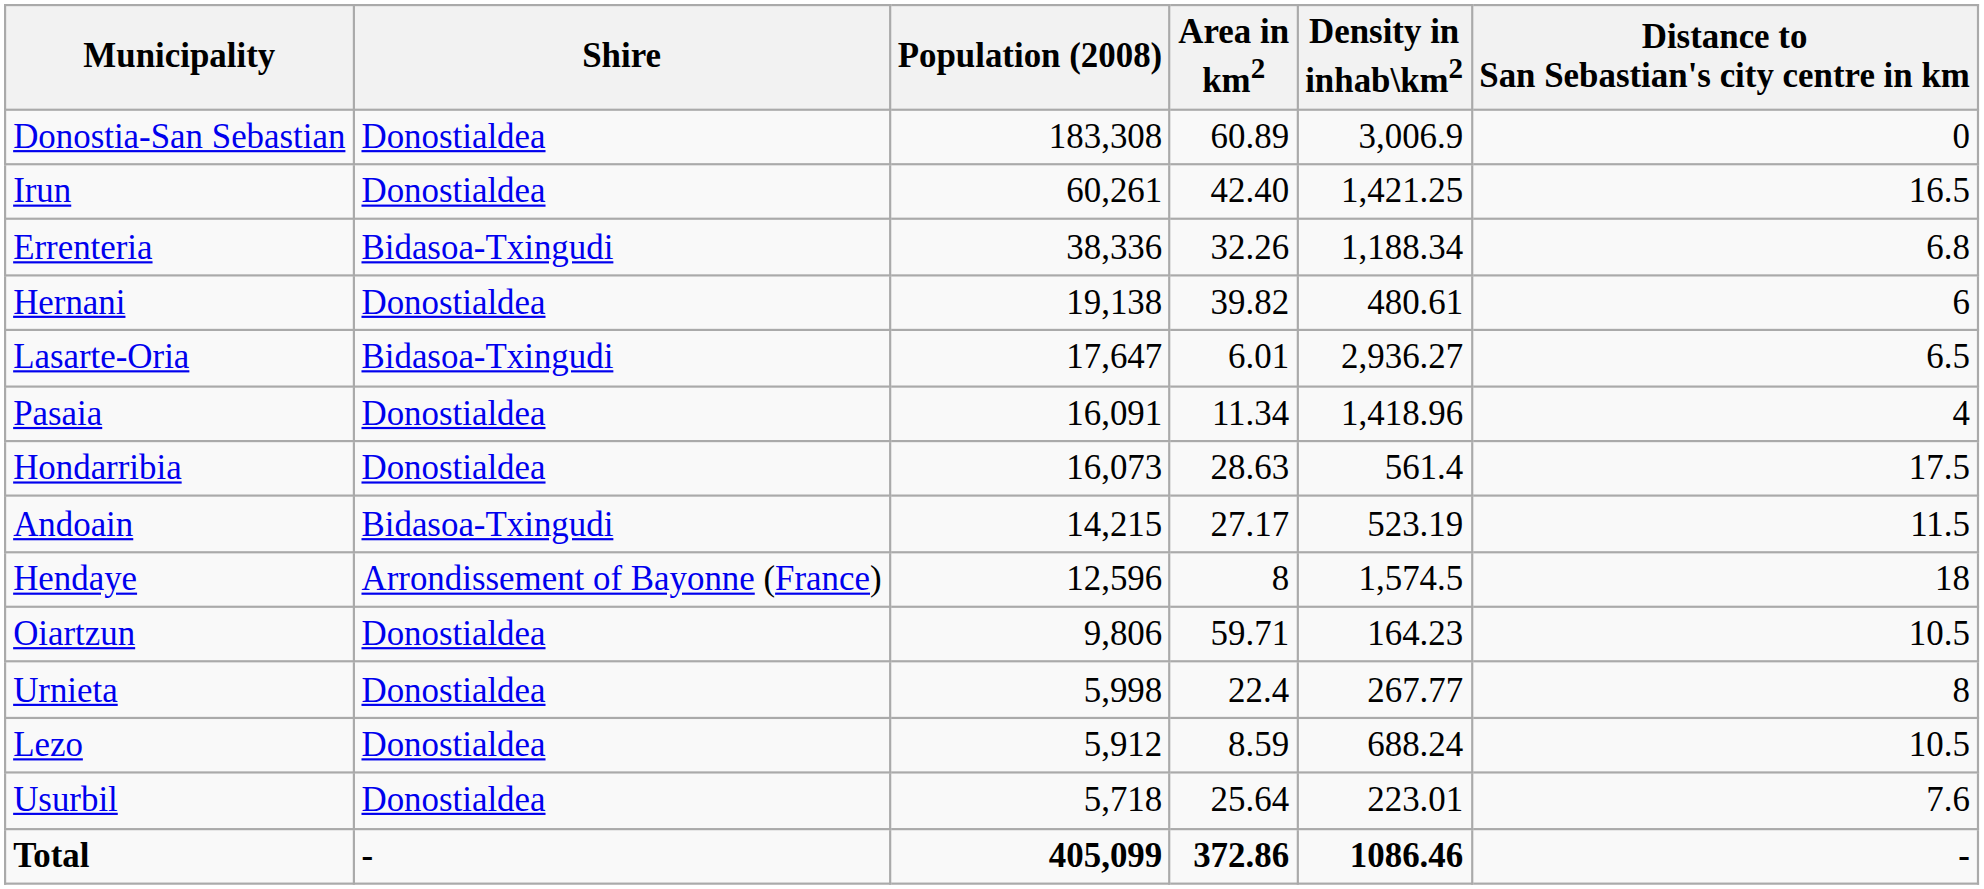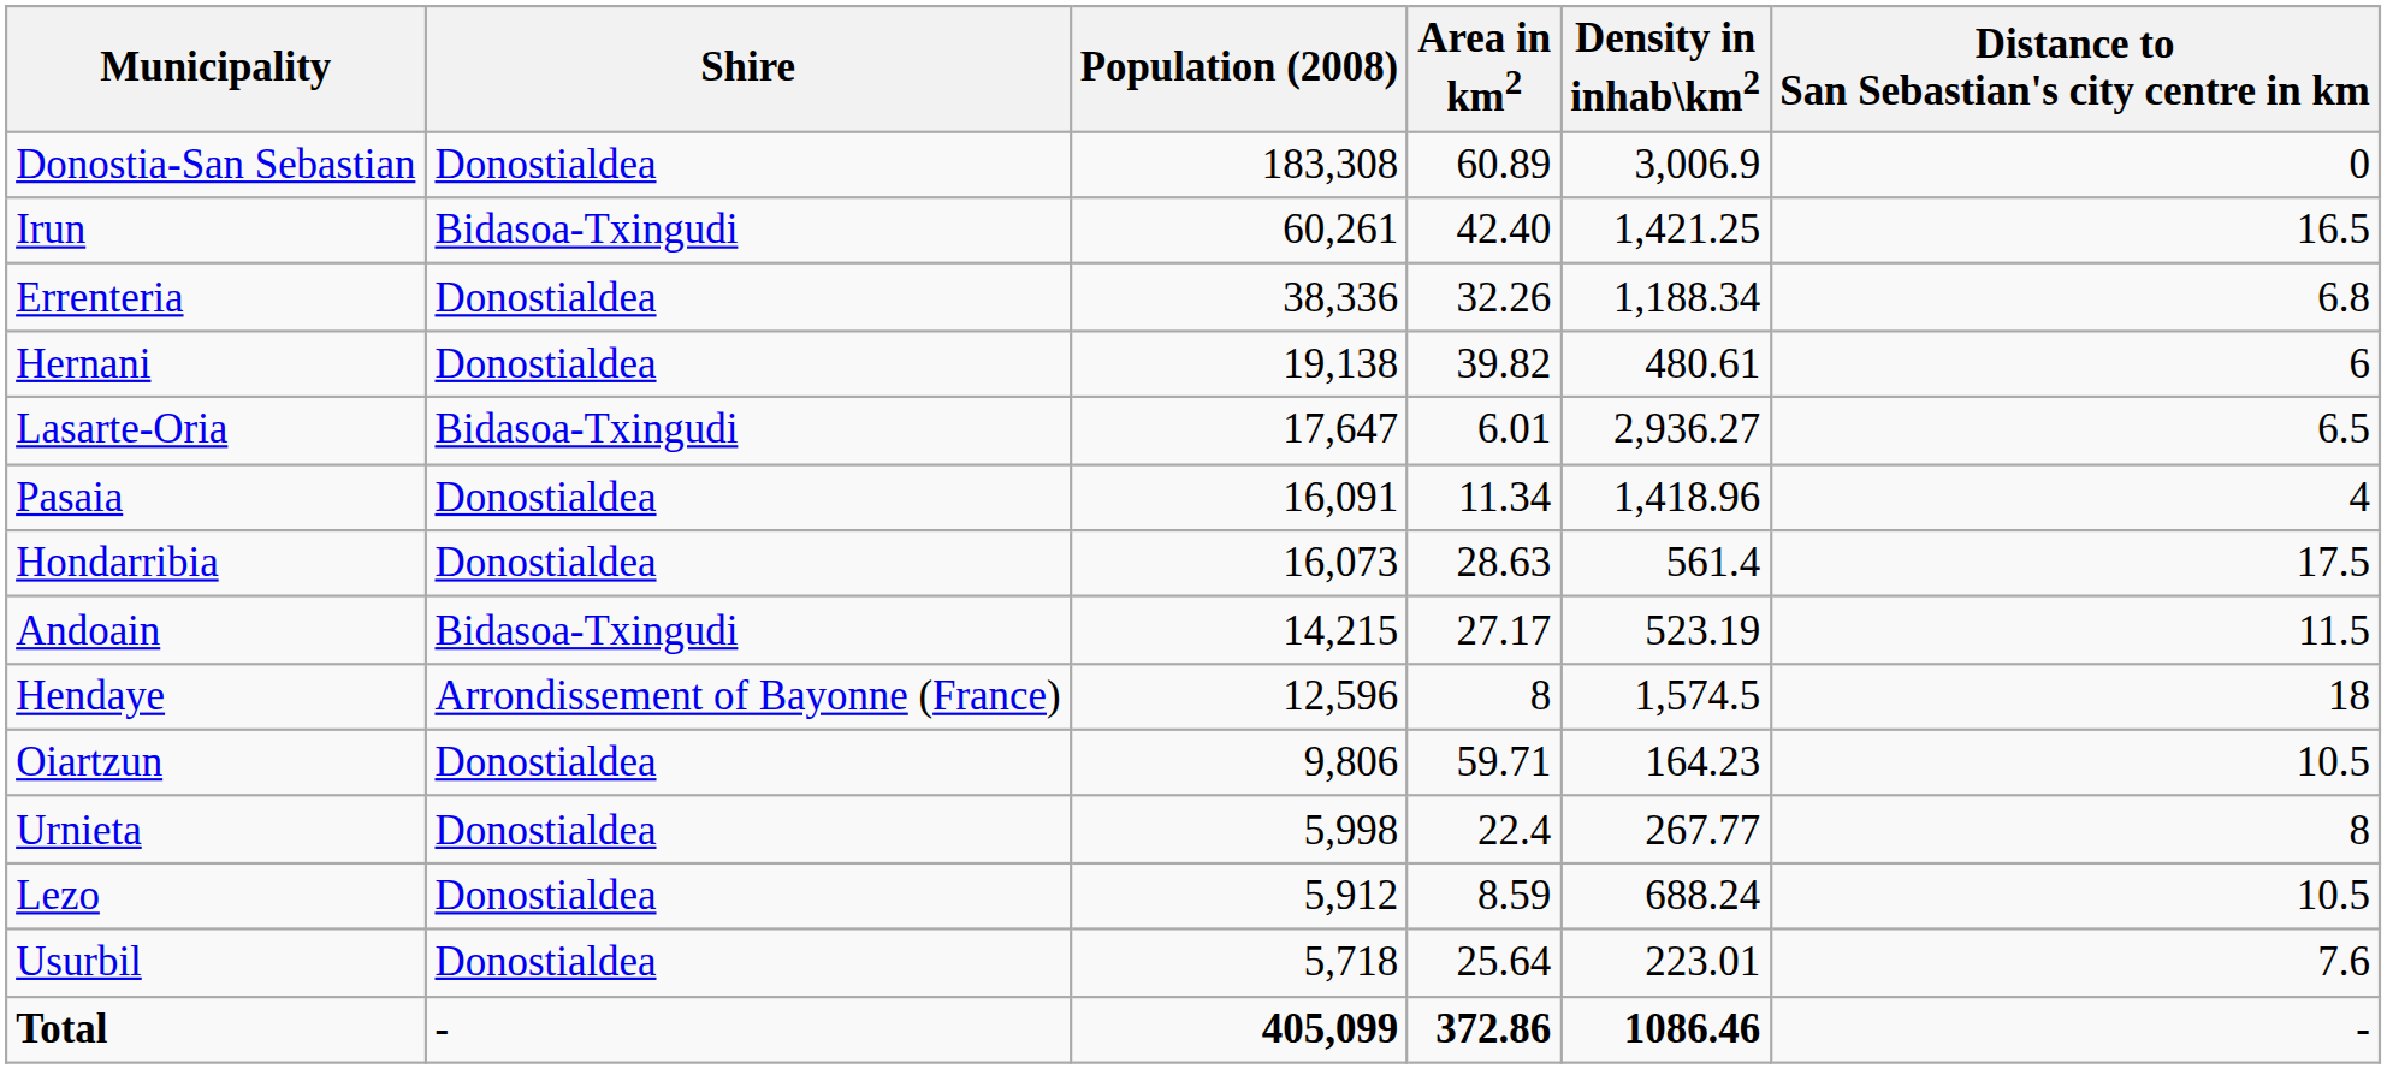 <table class="wikitable sortable">
 <tr>
 <th>Municipality</th>
 <th>Shire</th>
 <th>Population (2008)</th>
 <th>Area in<br>km<sup>2</sup></th>
 <th>Density in<br>inhab\km<sup>2</sup></th>
 <th>Distance to<br>San Sebastian's city centre in km</th>
 </tr>
 <tr>
 <td><a href='#'>Donostia-San Sebastian</a></td>
 <td><a href='#'>Donostialdea</a></td>
 <td align="right">183,308</td>
 <td align="right">60.89</td>
 <td align="right">3,006.9</td>
 <td align="right">0</td>
 </tr>
 <tr>
 <td><a href='#'>Irun</a></td>
-<td><a href='#'>Donostialdea</a></td>
+<td><a href='#'>Bidasoa-Txingudi</a></td>
 <td align="right">60,261</td>
 <td align="right">42.40</td>
 <td align="right">1,421.25</td>
 <td align="right">16.5</td>
 </tr>
 <tr>
 <td><a href='#'>Errenteria</a></td>
-<td><a href='#'>Bidasoa-Txingudi</a></td>
+<td><a href='#'>Donostialdea</a></td>
 <td align="right">38,336</td>
 <td align="right">32.26</td>
 <td align="right">1,188.34</td>
 <td align="right">6.8</td>
 </tr>
 <tr>
 <td><a href='#'>Hernani</a></td>
 <td><a href='#'>Donostialdea</a></td>
 <td align="right">19,138</td>
 <td align="right">39.82</td>
 <td align="right">480.61</td>
 <td align="right">6</td>
 </tr>
 <tr>
 <td><a href='#'>Lasarte-Oria</a></td>
 <td><a href='#'>Bidasoa-Txingudi</a></td>
 <td align="right">17,647</td>
 <td align="right">6.01</td>
 <td align="right">2,936.27</td>
 <td align="right">6.5</td>
 </tr>
 <tr>
 <td><a href='#'>Pasaia</a></td>
 <td><a href='#'>Donostialdea</a></td>
 <td align="right">16,091</td>
 <td align="right">11.34</td>
 <td align="right">1,418.96</td>
 <td align="right">4</td>
 </tr>
 <tr>
 <td><a href='#'>Hondarribia</a></td>
 <td><a href='#'>Donostialdea</a></td>
 <td align="right">16,073</td>
 <td align="right">28.63</td>
 <td align="right">561.4</td>
 <td align="right">17.5</td>
 </tr>
 <tr>
 <td><a href='#'>Andoain</a></td>
 <td><a href='#'>Bidasoa-Txingudi</a></td>
 <td align="right">14,215</td>
 <td align="right">27.17</td>
 <td align="right">523.19</td>
 <td align="right">11.5</td>
 </tr>
 <tr>
 <td><a href='#'>Hendaye</a></td>
 <td><a href='#'>Arrondissement of Bayonne</a> (<a href='#'>France</a>)</td>
 <td align="right">12,596</td>
 <td align="right">8</td>
 <td align="right">1,574.5</td>
 <td align="right">18</td>
 </tr>
 <tr>
 <td><a href='#'>Oiartzun</a></td>
 <td><a href='#'>Donostialdea</a></td>
 <td align="right">9,806</td>
 <td align="right">59.71</td>
 <td align="right">164.23</td>
 <td align="right">10.5</td>
 </tr>
 <tr>
 <td><a href='#'>Urnieta</a></td>
 <td><a href='#'>Donostialdea</a></td>
 <td align="right">5,998</td>
 <td align="right">22.4</td>
 <td align="right">267.77</td>
 <td align="right">8</td>
 </tr>
 <tr>
 <td><a href='#'>Lezo</a></td>
 <td><a href='#'>Donostialdea</a></td>
 <td align="right">5,912</td>
 <td align="right">8.59</td>
 <td align="right">688.24</td>
 <td align="right">10.5</td>
 </tr>
 <tr>
 <td><a href='#'>Usurbil</a></td>
 <td><a href='#'>Donostialdea</a></td>
 <td align="right">5,718</td>
 <td align="right">25.64</td>
 <td align="right">223.01</td>
 <td align="right">7.6</td>
 </tr>
 <tr>
 <td><strong>Total</strong></td>
 <td><strong>-</strong></td>
 <td align="right"><strong>405,099</strong></td>
 <td align="right"><strong>372.86</strong></td>
 <td align="right"><strong>1086.46 </strong></td>
 <td align="right"><strong>-</strong></td>
 </tr>
 </table>
